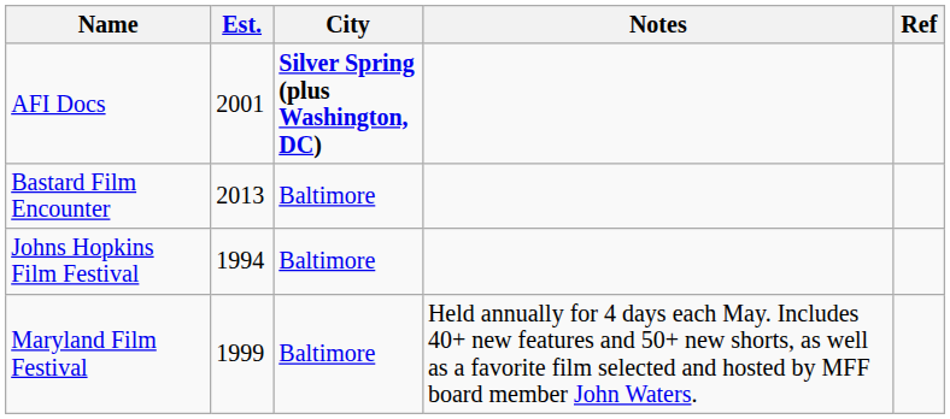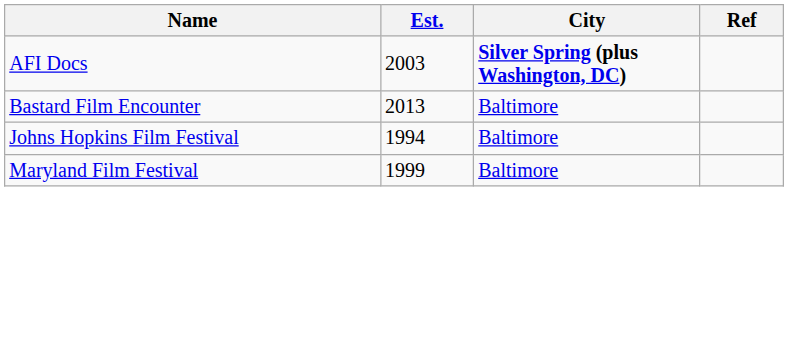 <table class="wikitable sortable" width=100%>
 <tr>
 <th style="width:20%;">Name</th>
 <th style="width:4%;"><a href='#'>Est.</a></th>
 <th style="width:10%;">City</th>
-<th style="width:46%;">Notes</th>
 <th style="width:4%;">Ref</th>
 </tr>
 <tr>
 <td><a href='#'>AFI Docs</a></td>
-<td>2001</td>
+<td>2003</td>
 <td><strong><a href='#'>Silver Spring</a> (plus <a href='#'>Washington, DC</a>)</strong></td>
-<td></td>
 <td></td>
 </tr>
 <tr>
 <td><a href='#'>Bastard Film Encounter</a></td>
 <td>2013</td>
 <td><a href='#'>Baltimore</a></td>
 <td></td>
-<td></td>
 </tr>
 <tr>
 <td><a href='#'>Johns Hopkins Film Festival</a></td>
 <td>1994</td>
 <td><a href='#'>Baltimore</a></td>
 <td></td>
-<td></td>
 </tr>
 <tr>
 <td><a href='#'>Maryland Film Festival</a></td>
 <td>1999</td>
 <td><a href='#'>Baltimore</a></td>
-<td>Held annually for 4 days each May. Includes 40+ new features and 50+ new shorts, as well as a favorite film selected and hosted by MFF board member <a href='#'>John Waters</a>.</td>
 <td></td>
 </tr>
 </table>
